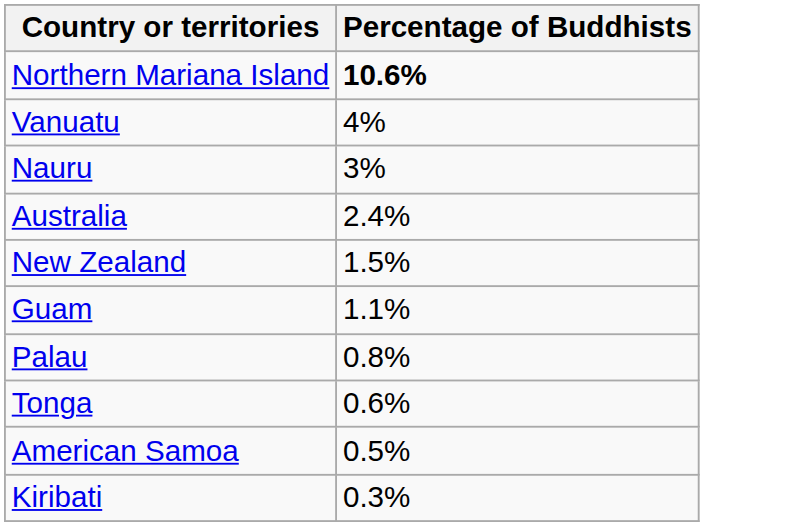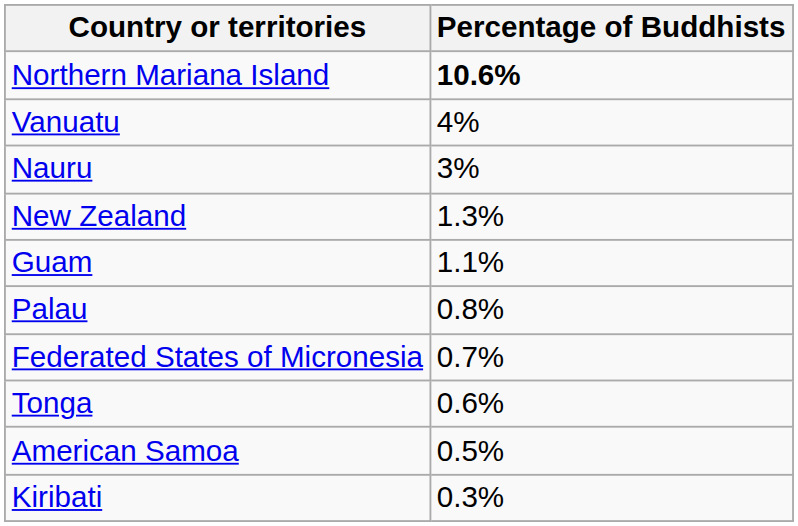 <table class="wikitable">
 <tr>
 <th>Country or territories</th>
 <th>Percentage of Buddhists</th>
 </tr>
 <tr>
 <td><a href='#'>Northern Mariana Island</a></td>
 <td><strong>10.6%</strong></td>
 </tr>
 <tr>
 <td><a href='#'>Vanuatu</a></td>
 <td>4%</td>
 </tr>
 <tr>
 <td><a href='#'>Nauru</a></td>
 <td>3%</td>
 </tr>
 <tr>
-<td><a href='#'>Australia</a></td>
-<td>2.4%</td>
-</tr>
-<tr>
 <td><a href='#'>New Zealand</a></td>
-<td>1.5%</td>
+<td>1.3%</td>
 </tr>
 <tr>
 <td><a href='#'>Guam</a></td>
 <td>1.1%</td>
 </tr>
 <tr>
 <td><a href='#'>Palau</a></td>
 <td>0.8%</td>
+</tr>
+<tr>
+<td><a href='#'>Federated States of Micronesia</a></td>
+<td>0.7%</td>
 </tr>
 <tr>
 <td><a href='#'>Tonga</a></td>
 <td>0.6%</td>
 </tr>
 <tr>
 <td><a href='#'>American Samoa</a></td>
 <td>0.5%</td>
 </tr>
 <tr>
 <td><a href='#'>Kiribati</a></td>
 <td>0.3%</td>
 </tr>
 </table>
